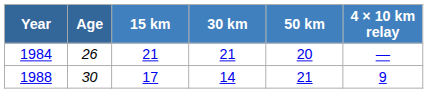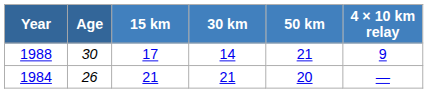 <table class="wikitable" style="font-size:95%; text-align:center; border:grey solid 1px; border-collapse:collapse; background:#ffffff;">
 <tr>
 <th style="background-color:#369; color:white; width:60px;"> Year </th>
 <th style="background-color:#369; color:white; width:40px;"> Age </th>
 <th style="background-color:#4180be; color:white; width:75px;"> 15 km </th>
 <th style="background-color:#4180be; color:white; width:75px;"> 30 km </th>
 <th style="background-color:#4180be; color:white; width:75px;"> 50 km </th>
 <th style="background-color:#4180be; color:white; width:75px;"> 4 × 10 km <br> relay </th>
 </tr>
 <tr>
+<td><a href='#'>1988</a></td>
+<td><em>30</em></td>
+<td><a href='#'>17</a></td>
+<td><a href='#'>14</a></td>
+<td><a href='#'>21</a></td>
+<td><a href='#'>9</a></td>
+</tr>
+<tr>
 <td><a href='#'>1984</a></td>
 <td><em>26</em></td>
 <td><a href='#'>21</a></td>
 <td><a href='#'>21</a></td>
 <td><a href='#'>20</a></td>
 <td><a href='#'>—</a></td>
 </tr>
-<tr>
-<td><a href='#'>1988</a></td>
-<td><em>30</em></td>
-<td><a href='#'>17</a></td>
-<td><a href='#'>14</a></td>
-<td><a href='#'>21</a></td>
-<td><a href='#'>9</a></td>
-</tr>
 </table>
